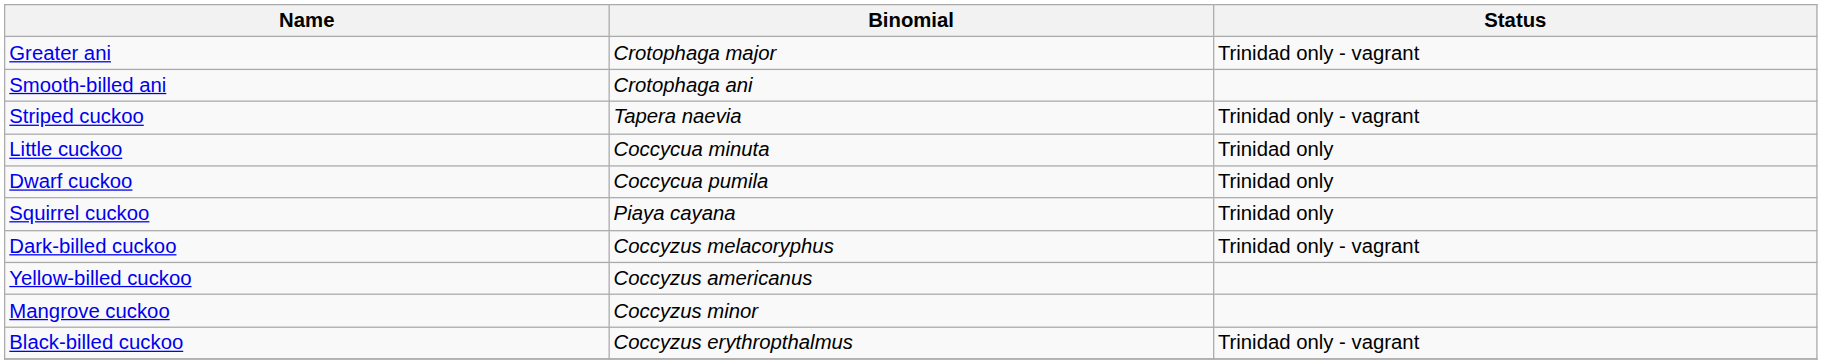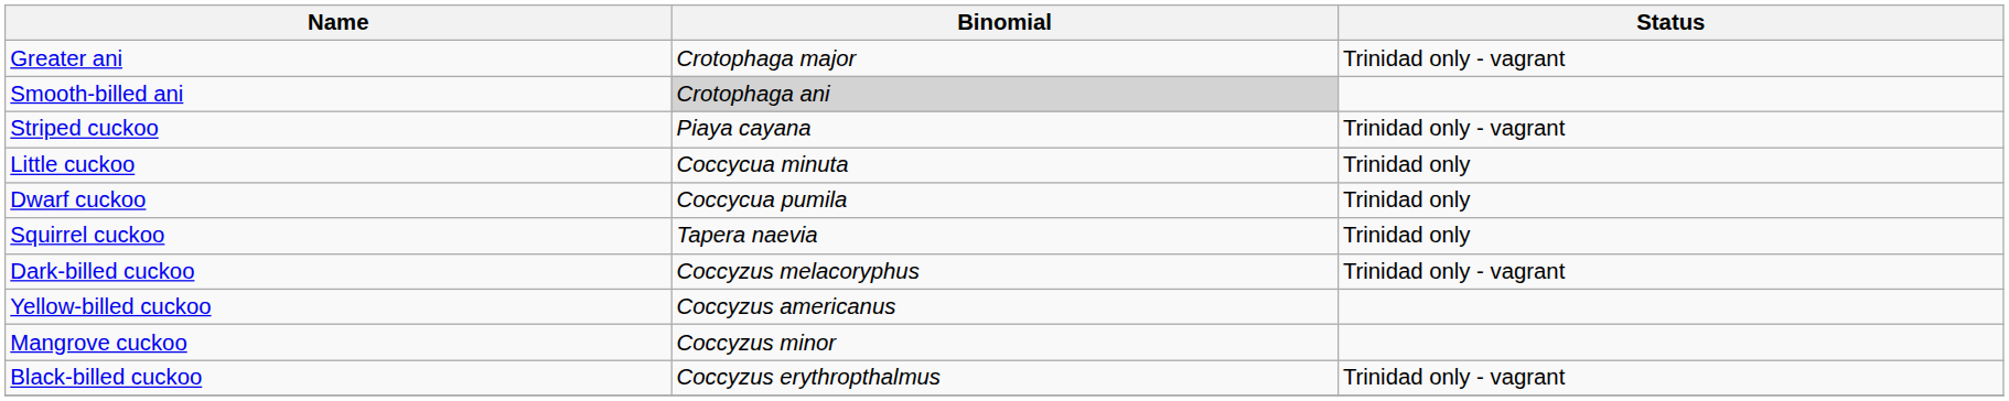 <table width=72% class="wikitable">
 <tr>
 <th width=24%>Name</th>
 <th width=24%>Binomial</th>
 <th width=24%>Status</th>
 </tr>
 <tr>
 <td><a href='#'>Greater ani</a></td>
 <td><em>Crotophaga major</em></td>
 <td>Trinidad only - vagrant</td>
 </tr>
 <tr>
 <td><a href='#'>Smooth-billed ani</a></td>
-<td><em>Crotophaga ani</em></td>
+<td style="background: lightgrey;"><em>Crotophaga ani</em></td>
 <td></td>
 </tr>
 <tr>
 <td><a href='#'>Striped cuckoo</a></td>
-<td><em>Tapera naevia</em></td>
+<td><em>Piaya cayana</em></td>
 <td>Trinidad only - vagrant</td>
 </tr>
 <tr>
 <td><a href='#'>Little cuckoo</a></td>
 <td><em>Coccycua minuta</em></td>
 <td>Trinidad only</td>
 </tr>
 <tr>
 <td><a href='#'>Dwarf cuckoo</a></td>
 <td><em>Coccycua pumila</em></td>
 <td>Trinidad only</td>
 </tr>
 <tr>
 <td><a href='#'>Squirrel cuckoo</a></td>
-<td><em>Piaya cayana</em></td>
+<td><em>Tapera naevia</em></td>
 <td>Trinidad only</td>
 </tr>
 <tr>
 <td><a href='#'>Dark-billed cuckoo</a></td>
 <td><em>Coccyzus melacoryphus</em></td>
 <td>Trinidad only - vagrant</td>
 </tr>
 <tr>
 <td><a href='#'>Yellow-billed cuckoo</a></td>
 <td><em>Coccyzus americanus</em></td>
 <td></td>
 </tr>
 <tr>
 <td><a href='#'>Mangrove cuckoo</a></td>
 <td><em>Coccyzus minor</em></td>
 <td></td>
 </tr>
 <tr>
 <td><a href='#'>Black-billed cuckoo</a></td>
 <td><em>Coccyzus erythropthalmus</em></td>
 <td>Trinidad only - vagrant</td>
 </tr>
 <tr>
 </tr>
 </table>
